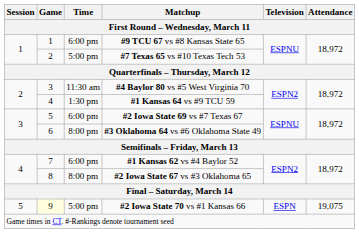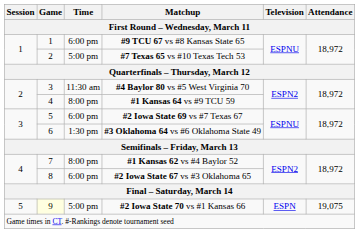 <table class="wikitable" style="white-space:nowrap; font-size:90%;text-align:center">
 <tr>
 <th>Session</th>
 <th>Game</th>
 <th>Time</th>
 <th>Matchup</th>
 <th>Television</th>
 <th>Attendance</th>
 </tr>
 <tr>
 <th colspan=6>First Round – Wednesday, March 11</th>
 </tr>
 <tr>
 <td rowspan=2>1</td>
 <td>1</td>
 <td>6:00 pm</td>
 <td><strong>#9 TCU 67</strong> vs #8 Kansas State 65</td>
 <td rowspan=2><a href='#'>ESPNU</a></td>
 <td rowspan=2>18,972</td>
 </tr>
 <tr>
 <td>2</td>
 <td>5:00 pm</td>
 <td><strong>#7 Texas 65</strong> vs #10 Texas Tech 53</td>
 </tr>
 <tr>
 <th colspan=6>Quarterfinals – Thursday, March 12</th>
 </tr>
 <tr>
 <td rowspan=2>2</td>
 <td>3</td>
 <td>11:30 am</td>
 <td><strong>#4 Baylor 80</strong> vs #5 West Virginia 70</td>
 <td rowspan=2><a href='#'>ESPN2</a></td>
 <td rowspan=2>18,972</td>
 </tr>
 <tr>
 <td>4</td>
-<td>1:30 pm</td>
+<td>8:00 pm</td>
 <td><strong>#1 Kansas 64</strong> vs #9 TCU 59</td>
 </tr>
 <tr>
 <td rowspan=2>3</td>
 <td>5</td>
 <td>6:00 pm</td>
 <td><strong>#2 Iowa State 69</strong> vs #7 Texas 67</td>
 <td rowspan=2><a href='#'>ESPNU</a></td>
 <td rowspan=2>18,972</td>
 </tr>
 <tr>
 <td>6</td>
-<td>8:00 pm</td>
+<td>1:30 pm</td>
 <td><strong>#3 Oklahoma 64</strong> vs #6 Oklahoma State 49</td>
 </tr>
 <tr>
 <th colspan=6>Semifinals – Friday, March 13</th>
 </tr>
 <tr>
 <td rowspan=2>4</td>
 <td>7</td>
-<td>6:00 pm</td>
+<td>8:00 pm</td>
 <td><strong>#1 Kansas 62</strong> vs #4 Baylor 52</td>
 <td rowspan=2><a href='#'>ESPN2</a></td>
 <td rowspan=2>18,972</td>
 </tr>
 <tr>
 <td>8</td>
-<td>8:00 pm</td>
+<td>6:00 pm</td>
 <td><strong>#2 Iowa State 67</strong> vs #3 Oklahoma 65</td>
 </tr>
 <tr>
 <th colspan=6>Final – Saturday, March 14</th>
 </tr>
 <tr>
 <td>5</td>
 <td style="background: lightyellow;">9</td>
 <td>5:00 pm</td>
 <td><strong>#2 Iowa State 70</strong> vs #1 Kansas 66</td>
 <td><a href='#'>ESPN</a></td>
 <td>19,075</td>
 </tr>
 <tr align=left>
 <td colspan=6><small>Game times in <a href='#'>CT</a>. #-Rankings denote tournament seed</small></td>
 </tr>
 </table>
